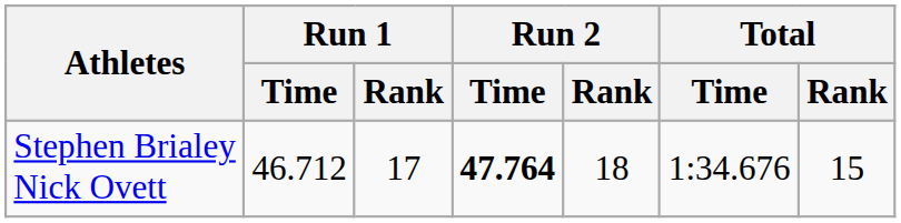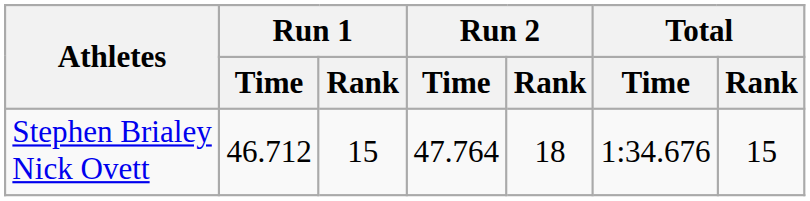 <table class="wikitable" border="1" style="font-size:90%">
 <tr>
 <th rowspan="2">Athletes</th>
 <th colspan="2">Run 1</th>
 <th colspan="2">Run 2</th>
 <th colspan="2">Total</th>
 </tr>
 <tr>
 <th>Time</th>
 <th>Rank</th>
 <th>Time</th>
 <th>Rank</th>
 <th>Time</th>
 <th>Rank</th>
 </tr>
 <tr>
 <td><a href='#'>Stephen Brialey</a><br><a href='#'>Nick Ovett</a></td>
 <td align="center">46.712</td>
-<td align="center">17</td>
-<td align="center"><strong>47.764</strong></td>
+<td align="center">15</td>
+<td align="center">47.764</td>
 <td align="center">18</td>
 <td align="center">1:34.676</td>
 <td align="center">15</td>
 </tr>
 </table>
